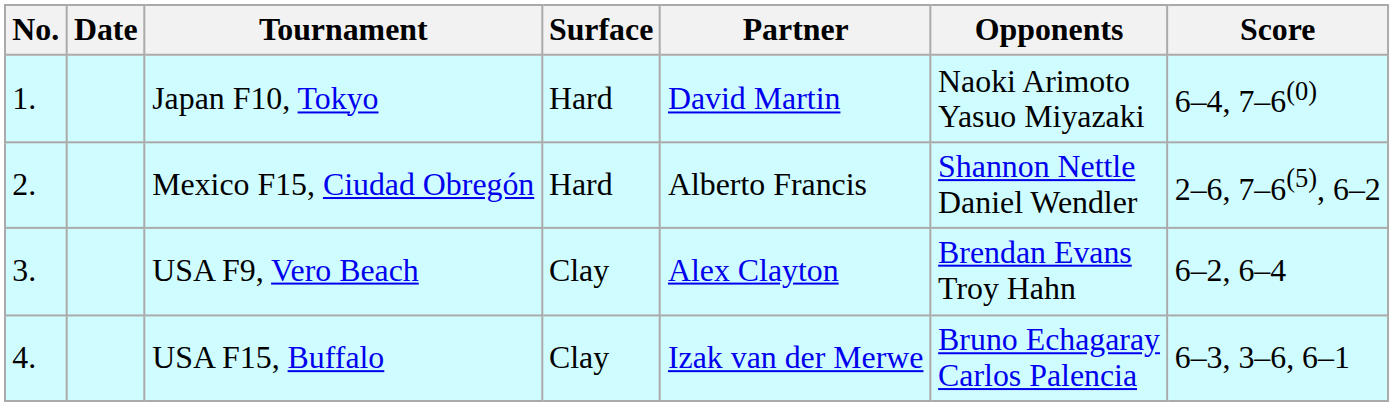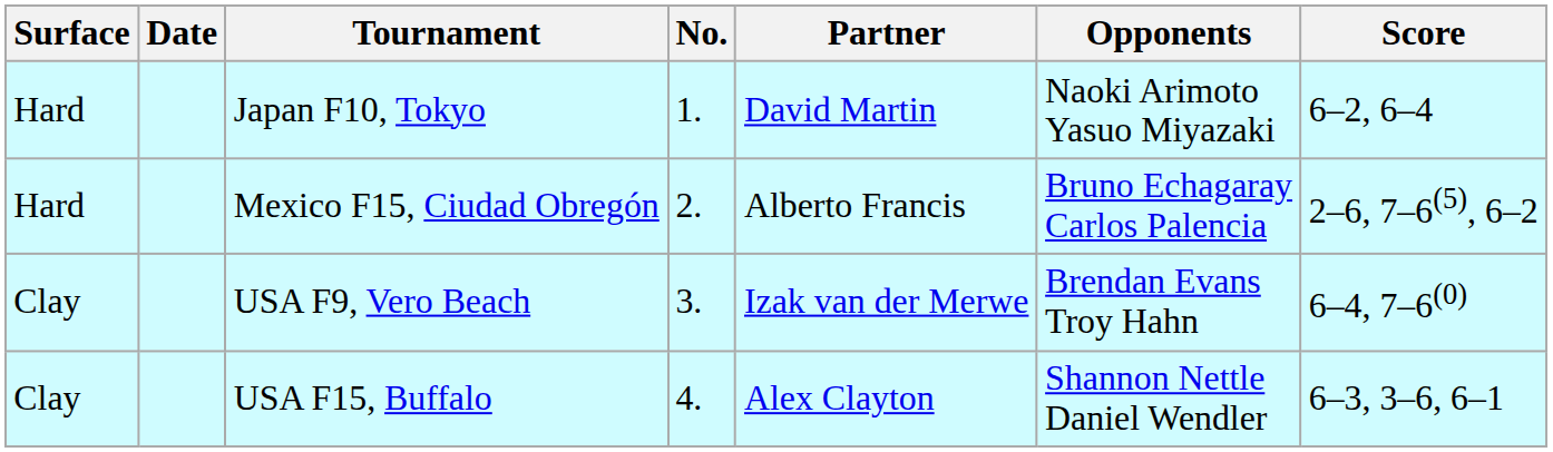 <table class="sortable wikitable">
 <tr>
-<th>No.</th>
+<th>Surface</th>
 <th>Date</th>
 <th>Tournament</th>
-<th>Surface</th>
+<th>No.</th>
 <th>Partner</th>
 <th>Opponents</th>
 <th class="unsortable">Score</th>
 </tr>
 <tr style="background:#cffcff;">
-<td>1.</td>
+<td>Hard</td>
 <td></td>
 <td>Japan F10, <a href='#'>Tokyo</a></td>
-<td>Hard</td>
+<td>1.</td>
 <td> <a href='#'>David Martin</a></td>
 <td> Naoki Arimoto <br>  Yasuo Miyazaki</td>
+<td>6–2, 6–4</td>
+</tr>
+<tr style="background:#cffcff;">
+<td>Hard</td>
+<td></td>
+<td>Mexico F15, <a href='#'>Ciudad Obregón</a></td>
+<td>2.</td>
+<td> Alberto Francis</td>
+<td> <a href='#'>Bruno Echagaray</a> <br>  <a href='#'>Carlos Palencia</a></td>
+<td>2–6, 7–6<sup>(5)</sup>, 6–2</td>
+</tr>
+<tr style="background:#cffcff;">
+<td>Clay</td>
+<td></td>
+<td>USA F9, <a href='#'>Vero Beach</a></td>
+<td>3.</td>
+<td> <a href='#'>Izak van der Merwe</a></td>
+<td> <a href='#'>Brendan Evans</a> <br>  Troy Hahn</td>
 <td>6–4, 7–6<sup>(0)</sup></td>
 </tr>
 <tr style="background:#cffcff;">
-<td>2.</td>
-<td></td>
-<td>Mexico F15, <a href='#'>Ciudad Obregón</a></td>
-<td>Hard</td>
-<td> Alberto Francis</td>
-<td> <a href='#'>Shannon Nettle</a> <br>  Daniel Wendler</td>
-<td>2–6, 7–6<sup>(5)</sup>, 6–2</td>
-</tr>
-<tr style="background:#cffcff;">
-<td>3.</td>
-<td></td>
-<td>USA F9, <a href='#'>Vero Beach</a></td>
 <td>Clay</td>
-<td> <a href='#'>Alex Clayton</a></td>
-<td> <a href='#'>Brendan Evans</a> <br>  Troy Hahn</td>
-<td>6–2, 6–4</td>
-</tr>
-<tr style="background:#cffcff;">
-<td>4.</td>
 <td></td>
 <td>USA F15, <a href='#'>Buffalo</a></td>
-<td>Clay</td>
-<td> <a href='#'>Izak van der Merwe</a></td>
-<td> <a href='#'>Bruno Echagaray</a> <br>  <a href='#'>Carlos Palencia</a></td>
+<td>4.</td>
+<td> <a href='#'>Alex Clayton</a></td>
+<td> <a href='#'>Shannon Nettle</a> <br>  Daniel Wendler</td>
 <td>6–3, 3–6, 6–1</td>
 </tr>
 </table>
